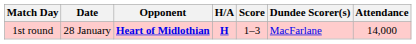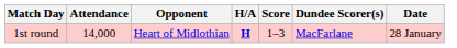 <table class="wikitable" style="text-align:center">
 <tr>
 <th>Match Day</th>
-<th>Date</th>
+<th>Attendance</th>
 <th>Opponent</th>
 <th>H/A</th>
 <th>Score</th>
 <th>Dundee Scorer(s)</th>
-<th>Attendance</th>
+<th>Date</th>
 </tr>
 <tr bgcolor="#FFCCCC">
 <td>1st round</td>
-<td align="left">28 January</td>
-<td align="left"><strong><a href='#'>Heart of Midlothian</a></strong></td>
+<td>14,000</td>
+<td align="left"><a href='#'>Heart of Midlothian</a></td>
 <td><strong><a href='#'>H</a></strong></td>
 <td>1–3</td>
 <td align="left"><a href='#'>MacFarlane</a></td>
-<td>14,000</td>
+<td align="left">28 January</td>
 </tr>
 </table>
